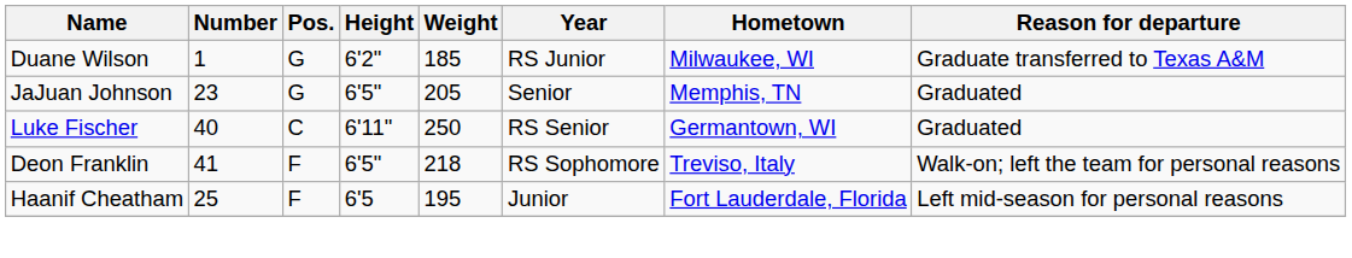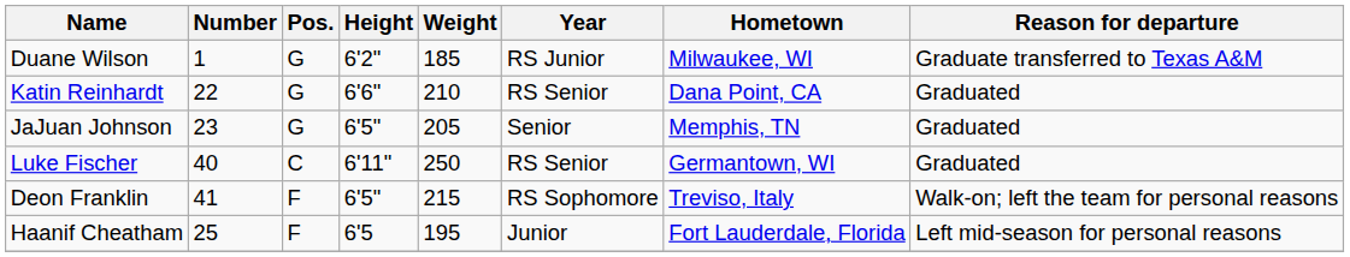 <table class="wikitable sortable" border="1">
 <tr>
 <th>Name</th>
 <th>Number</th>
 <th>Pos.</th>
 <th>Height</th>
 <th>Weight</th>
 <th>Year</th>
 <th>Hometown</th>
 <th class="unsortable">Reason for departure</th>
 </tr>
 <tr>
 <td>Duane Wilson</td>
 <td>1</td>
 <td>G</td>
 <td>6'2"</td>
 <td>185</td>
 <td>RS Junior</td>
 <td><a href='#'>Milwaukee, WI</a></td>
 <td>Graduate transferred to <a href='#'>Texas A&M</a></td>
+</tr>
+<tr>
+<td><a href='#'>Katin Reinhardt</a></td>
+<td>22</td>
+<td>G</td>
+<td>6'6"</td>
+<td>210</td>
+<td>RS Senior</td>
+<td><a href='#'>Dana Point, CA</a></td>
+<td>Graduated</td>
 </tr>
 <tr>
 <td>JaJuan Johnson</td>
 <td>23</td>
 <td>G</td>
 <td>6'5"</td>
 <td>205</td>
 <td>Senior</td>
 <td><a href='#'>Memphis, TN</a></td>
 <td>Graduated</td>
 </tr>
 <tr>
 <td><a href='#'>Luke Fischer</a></td>
 <td>40</td>
 <td>C</td>
 <td>6'11"</td>
 <td>250</td>
 <td>RS Senior</td>
 <td><a href='#'>Germantown, WI</a></td>
 <td>Graduated</td>
 </tr>
 <tr>
 <td>Deon Franklin</td>
 <td>41</td>
 <td>F</td>
 <td>6'5"</td>
-<td>218</td>
+<td>215</td>
 <td>RS Sophomore</td>
 <td><a href='#'>Treviso, Italy</a></td>
 <td>Walk-on; left the team for personal reasons</td>
 </tr>
 <tr>
 <td>Haanif Cheatham</td>
 <td>25</td>
 <td>F</td>
 <td>6'5</td>
 <td>195</td>
 <td>Junior</td>
 <td><a href='#'>Fort Lauderdale, Florida</a></td>
 <td>Left mid-season for personal reasons</td>
 </tr>
 <tr>
 </tr>
 </table>
